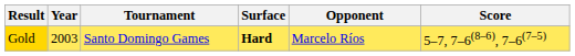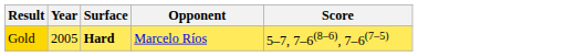 <table class="sortable wikitable">
 <tr>
 <th>Result</th>
 <th>Year</th>
-<th style="width:180px">Tournament</th>
 <th style="width:50px">Surface</th>
 <th style="width:150px">Opponent</th>
 <th style="width:170px" class="unsortable">Score</th>
 </tr>
 <tr bgcolor=FFEA5C>
 <td bgcolor=gold>Gold</td>
-<td>2003</td>
-<td><a href='#'>Santo Domingo Games</a></td>
+<td>2005</td>
 <td><strong>Hard</strong></td>
 <td> <a href='#'>Marcelo Ríos</a></td>
 <td>5–7, 7–6<sup>(8–6)</sup>, 7–6<sup>(7–5)</sup></td>
 </tr>
 </table>
